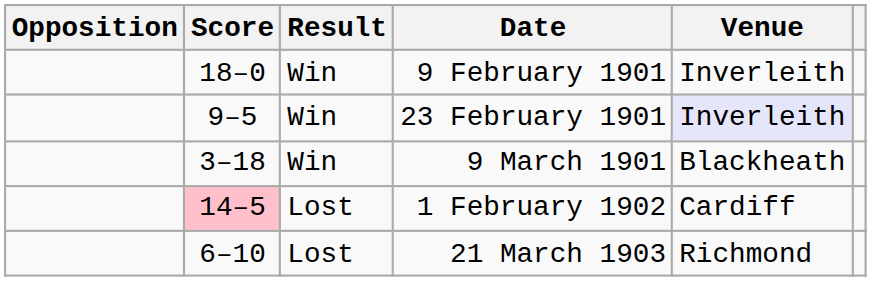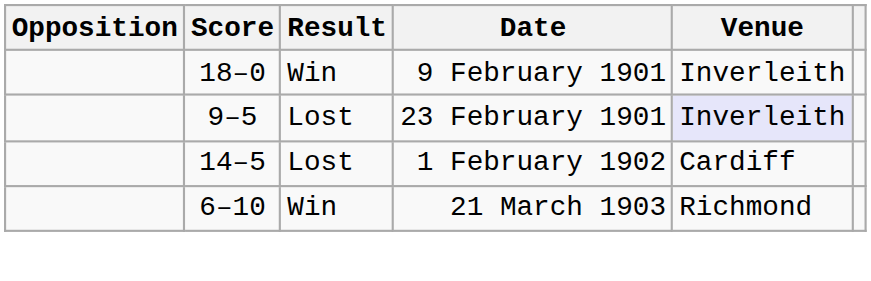 <table class="wikitable sortable">
 <tr>
 <th>Opposition</th>
 <th>Score</th>
 <th>Result</th>
 <th>Date</th>
 <th>Venue</th>
 <th scope="col" class="unsortable"></th>
 </tr>
 <tr>
 <td></td>
 <td align="center">18–0</td>
 <td>Win</td>
 <td align=right>9 February 1901</td>
 <td>Inverleith</td>
 <td></td>
 </tr>
 <tr>
 <td></td>
 <td align="center">9–5</td>
-<td>Win</td>
+<td>Lost</td>
 <td align=right>23 February 1901</td>
 <td style="background: lavender;">Inverleith</td>
 <td></td>
 </tr>
 <tr>
 <td></td>
-<td align="center">3–18</td>
-<td>Win</td>
-<td align=right>9 March 1901</td>
-<td>Blackheath</td>
-<td></td>
-</tr>
-<tr>
-<td></td>
-<td align="center" style="background: pink;">14–5</td>
+<td align="center">14–5</td>
 <td>Lost</td>
 <td align=right>1 February 1902</td>
 <td>Cardiff</td>
 <td></td>
 </tr>
 <tr>
 <td></td>
 <td align="center">6–10</td>
-<td>Lost</td>
+<td>Win</td>
 <td align=right>21 March 1903</td>
 <td>Richmond</td>
 <td></td>
 </tr>
 </table>
